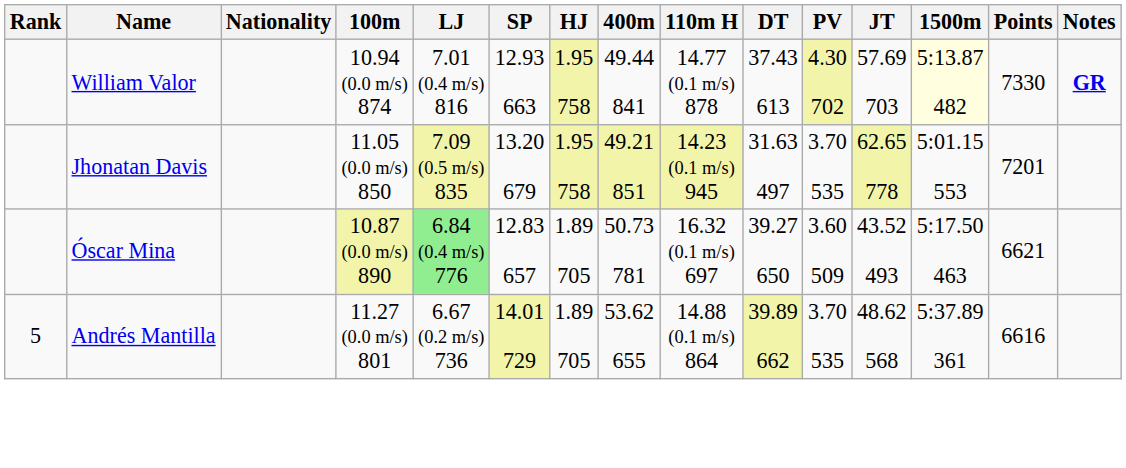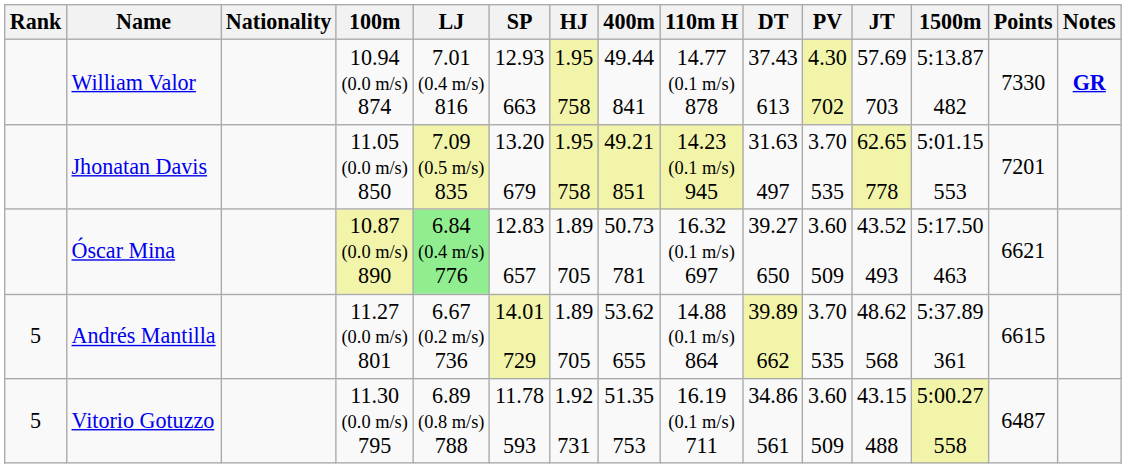 <table class="wikitable sortable" style="text-align:center">
 <tr>
 <th>Rank</th>
 <th>Name</th>
 <th>Nationality</th>
 <th>100m</th>
 <th>LJ</th>
 <th>SP</th>
 <th>HJ</th>
 <th>400m</th>
 <th>110m H</th>
 <th>DT</th>
 <th>PV</th>
 <th>JT</th>
 <th>1500m</th>
 <th>Points</th>
 <th>Notes</th>
 </tr>
 <tr>
 <td></td>
 <td align=left><a href='#'>William Valor</a></td>
 <td align=left></td>
 <td>10.94<br><small>(0.0 m/s)</small><br>874</td>
 <td>7.01<br><small>(0.4 m/s)</small><br>816</td>
 <td>12.93<br><br>663</td>
 <td bgcolor=#F2F5A9>1.95<br><br>758</td>
 <td>49.44<br><br>841</td>
 <td>14.77<br><small>(0.1 m/s)</small><br>878</td>
 <td>37.43<br><br>613</td>
 <td bgcolor=#F2F5A9>4.30<br><br>702</td>
 <td>57.69<br><br>703</td>
-<td style="background: lightyellow;">5:13.87<br><br>482</td>
+<td>5:13.87<br><br>482</td>
 <td>7330</td>
 <td><strong><a href='#'>GR</a></strong></td>
 </tr>
 <tr>
 <td></td>
 <td align=left><a href='#'>Jhonatan Davis</a></td>
 <td align=left></td>
 <td>11.05<br><small>(0.0 m/s)</small><br>850</td>
 <td bgcolor=#F2F5A9>7.09<br><small>(0.5 m/s)</small><br>835</td>
 <td>13.20<br><br>679</td>
 <td bgcolor=#F2F5A9>1.95<br><br>758</td>
 <td bgcolor=#F2F5A9>49.21<br><br>851</td>
 <td bgcolor=#F2F5A9>14.23<br><small>(0.1 m/s)</small><br>945</td>
 <td>31.63<br><br>497</td>
 <td>3.70<br><br>535</td>
 <td bgcolor=#F2F5A9>62.65<br><br>778</td>
 <td>5:01.15<br><br>553</td>
 <td>7201</td>
 <td></td>
 </tr>
 <tr>
 <td></td>
 <td align=left><a href='#'>Óscar Mina</a></td>
 <td align=left></td>
 <td bgcolor=#F2F5A9>10.87<br><small>(0.0 m/s)</small><br>890</td>
 <td style="background: lightgreen;">6.84<br><small>(0.4 m/s)</small><br>776</td>
 <td>12.83<br><br>657</td>
 <td>1.89<br><br>705</td>
 <td>50.73<br><br>781</td>
 <td>16.32<br><small>(0.1 m/s)</small><br>697</td>
 <td>39.27<br><br>650</td>
 <td>3.60<br><br>509</td>
 <td>43.52<br><br>493</td>
 <td>5:17.50<br><br>463</td>
 <td>6621</td>
 <td></td>
 </tr>
 <tr>
 <td>5</td>
 <td align=left><a href='#'>Andrés Mantilla</a></td>
 <td align=left></td>
 <td>11.27<br><small>(0.0 m/s)</small><br>801</td>
 <td>6.67<br><small>(0.2 m/s)</small><br>736</td>
 <td bgcolor=#F2F5A9>14.01<br><br>729</td>
 <td>1.89<br><br>705</td>
 <td>53.62<br><br>655</td>
 <td>14.88<br><small>(0.1 m/s)</small><br>864</td>
 <td bgcolor=#F2F5A9>39.89<br><br>662</td>
 <td>3.70<br><br>535</td>
 <td>48.62<br><br>568</td>
 <td>5:37.89<br><br>361</td>
-<td>6616</td>
+<td>6615</td>
+<td></td>
+</tr>
+<tr>
+<td>5</td>
+<td align=left><a href='#'>Vitorio Gotuzzo</a></td>
+<td align=left></td>
+<td>11.30<br><small>(0.0 m/s)</small><br>795</td>
+<td>6.89<br><small>(0.8 m/s)</small><br>788</td>
+<td>11.78<br><br>593</td>
+<td>1.92<br><br>731</td>
+<td>51.35<br><br>753</td>
+<td>16.19<br><small>(0.1 m/s)</small><br>711</td>
+<td>34.86<br><br>561</td>
+<td>3.60<br><br>509</td>
+<td>43.15<br><br>488</td>
+<td bgcolor=#F2F5A9>5:00.27<br><br>558</td>
+<td>6487</td>
 <td></td>
 </tr>
 </table>
